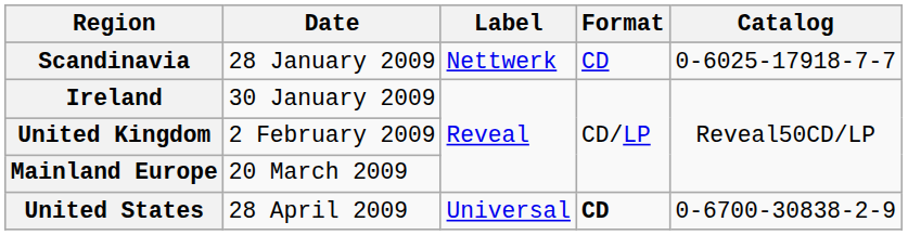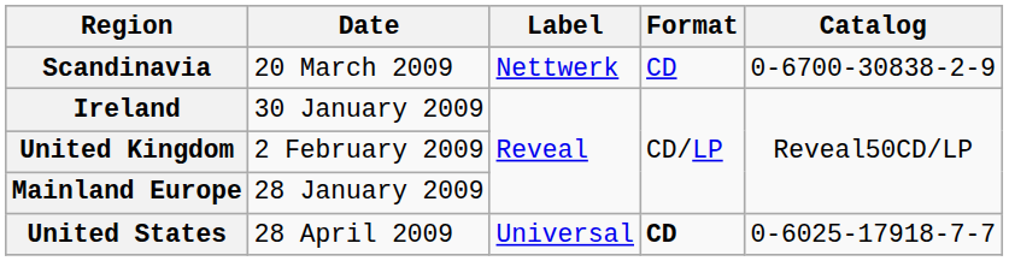 <table class="wikitable plainrowheaders">
 <tr>
 <th>Region</th>
 <th>Date</th>
 <th>Label</th>
 <th>Format</th>
 <th>Catalog</th>
 </tr>
 <tr>
 <th scope="row">Scandinavia</th>
-<td>28 January 2009</td>
+<td>20 March 2009</td>
 <td><a href='#'>Nettwerk</a></td>
 <td><a href='#'>CD</a></td>
-<td style="text-align:center;">0-6025-17918-7-7</td>
+<td style="text-align:center;">0-6700-30838-2-9</td>
 </tr>
 <tr>
 <th scope="row">Ireland</th>
 <td>30 January 2009</td>
 <td rowspan="3"><a href='#'>Reveal</a></td>
 <td rowspan="3">CD/<a href='#'>LP</a></td>
 <td style="text-align:center;" rowspan="3">Reveal50CD/LP</td>
 </tr>
 <tr>
 <th scope="row">United Kingdom</th>
 <td>2 February 2009</td>
 </tr>
 <tr>
 <th scope="row">Mainland Europe</th>
-<td>20 March 2009</td>
+<td>28 January 2009</td>
 </tr>
 <tr>
 <th scope="row">United States</th>
 <td>28 April 2009</td>
 <td><a href='#'>Universal</a></td>
 <td><strong>CD</strong></td>
-<td style="text-align:center;">0-6700-30838-2-9</td>
+<td style="text-align:center;">0-6025-17918-7-7</td>
 </tr>
 </table>
